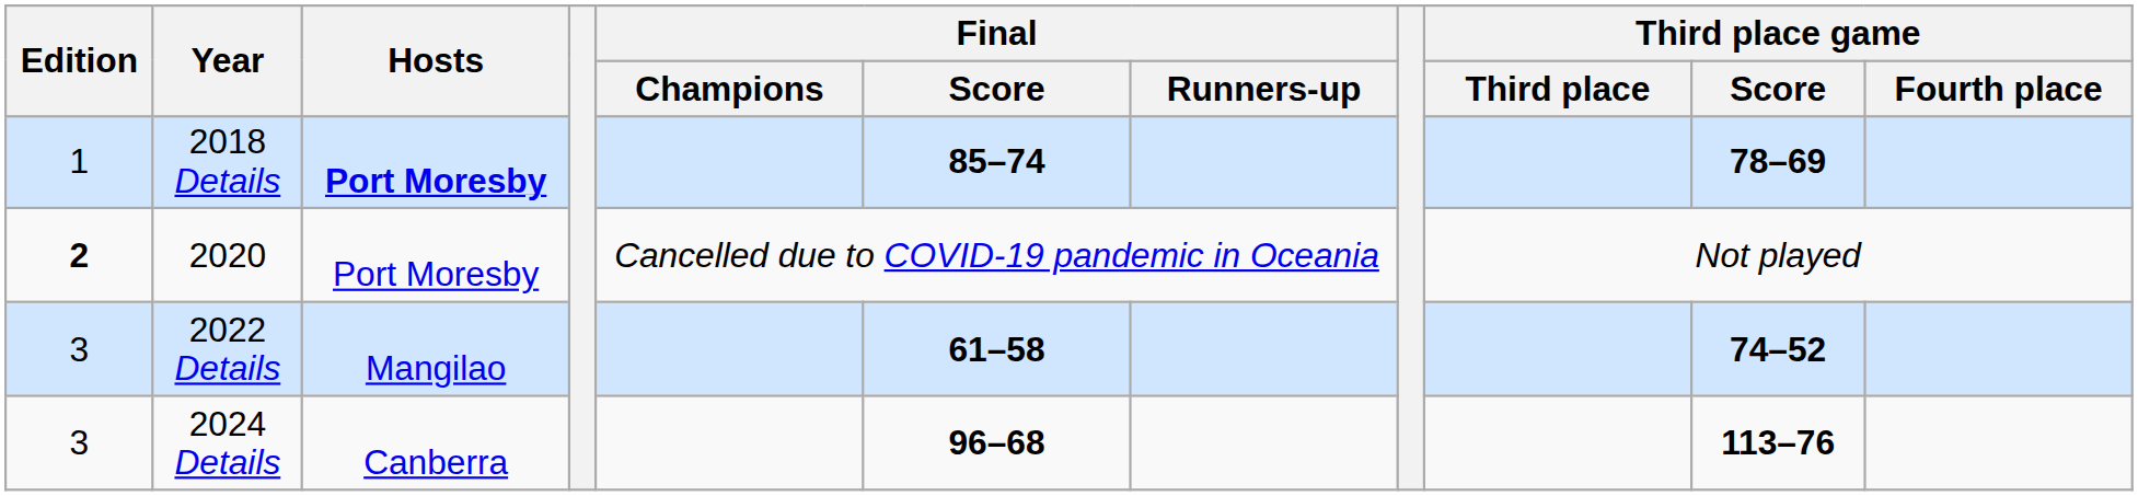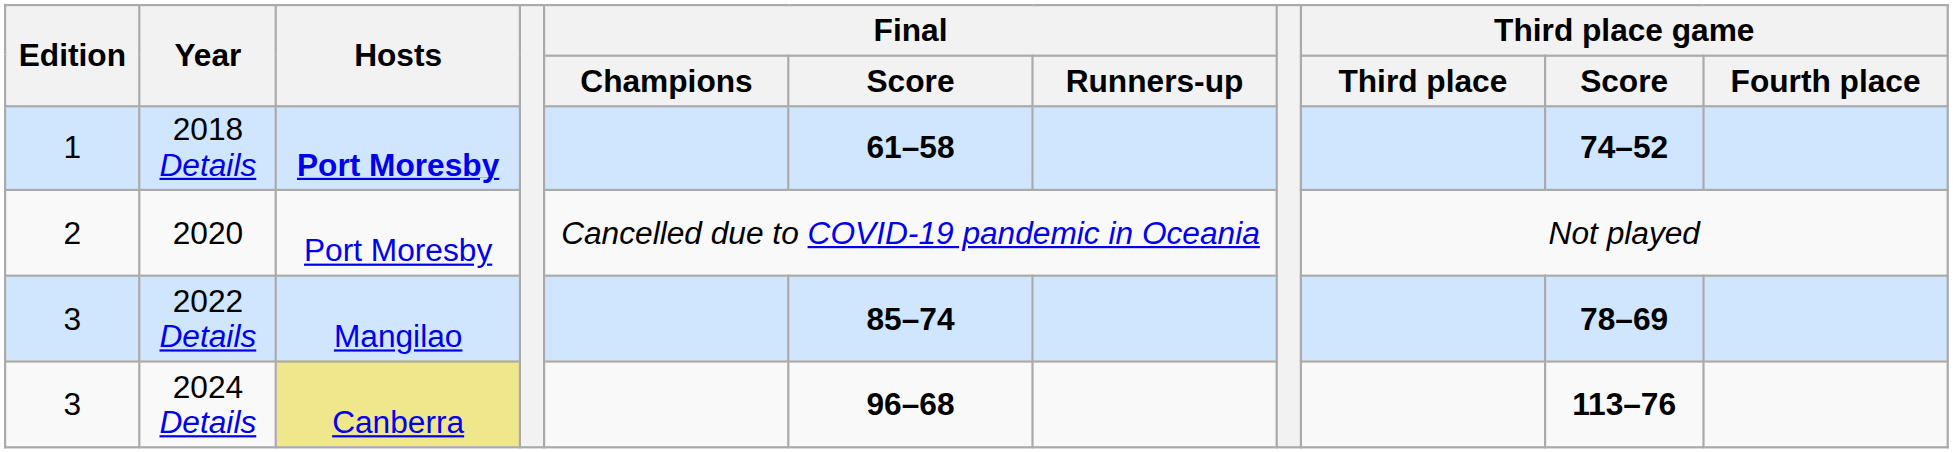 <table class=wikitable style="text-align:center; font-size:90%; width:100%">
 <tr>
 <th rowspan=2 width=2.5%>Edition</th>
 <th rowspan=2 width=5%>Year</th>
 <th rowspan=2 width=10%>Hosts</th>
 <th width=1% rowspan=6></th>
 <th colspan=3>Final</th>
 <th width=1% rowspan=6></th>
 <th colspan=3>Third place game</th>
 </tr>
 <tr>
 <th width=10%>Champions</th>
 <th width=10%>Score</th>
 <th width=10%>Runners-up</th>
 <th width=10%>Third place</th>
 <th width=6.5%>Score</th>
 <th width=10%>Fourth place</th>
 </tr>
 <tr style="background:#D0E6FF;">
 <td>1</td>
 <td>2018<br><em><a href='#'>Details</a></em></td>
 <td><strong><br><a href='#'>Port Moresby</a></strong></td>
 <td><strong></strong></td>
-<td><strong>85–74</strong></td>
+<td><strong>61–58</strong></td>
 <td></td>
 <td></td>
-<td><strong>78–69</strong></td>
+<td><strong>74–52</strong></td>
 <td></td>
 </tr>
 <tr>
-<td><strong>2</strong></td>
+<td>2</td>
 <td>2020</td>
 <td><br><a href='#'>Port Moresby</a></td>
 <td colspan=3><em>Cancelled due to <a href='#'>COVID-19 pandemic in Oceania</a></em></td>
 <td colspan=3><em>Not played</em></td>
 </tr>
 <tr style="background:#D0E6FF">
 <td>3</td>
 <td>2022<br><em><a href='#'>Details</a></em></td>
 <td><br><a href='#'>Mangilao</a></td>
 <td><strong></strong></td>
-<td><strong>61–58</strong></td>
+<td><strong>85–74</strong></td>
 <td></td>
 <td></td>
-<td><strong>74–52</strong></td>
+<td><strong>78–69</strong></td>
 <td></td>
 </tr>
 <tr>
 <td>3</td>
 <td>2024<br><em><a href='#'>Details</a></em></td>
-<td><br><a href='#'>Canberra</a></td>
+<td style="background: khaki;"><br><a href='#'>Canberra</a></td>
 <td><strong></strong></td>
 <td><strong>96–68</strong></td>
 <td></td>
 <td></td>
 <td><strong>113–76</strong></td>
 <td></td>
 </tr>
 </table>
